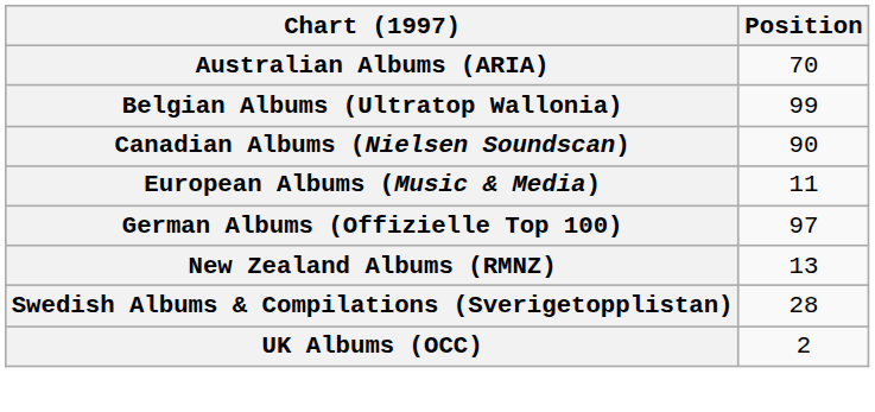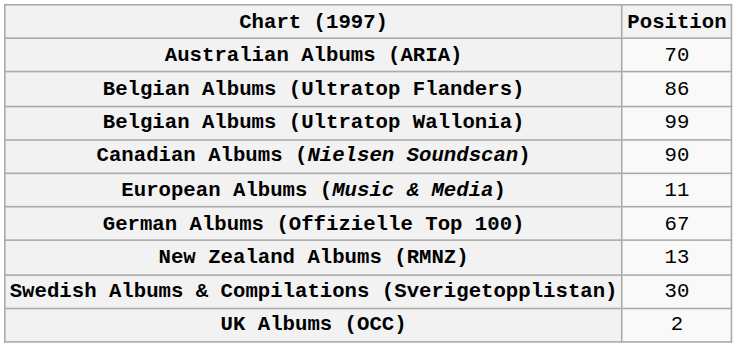 <table class="wikitable sortable plainrowheaders" style="text-align:center">
 <tr>
 <th scope="column">Chart (1997)</th>
 <th scope="column">Position</th>
 </tr>
 <tr>
 <th scope="row">Australian Albums (ARIA)</th>
 <td>70</td>
+</tr>
+<tr>
+<th scope="row">Belgian Albums (Ultratop Flanders)</th>
+<td>86</td>
 </tr>
 <tr>
 <th scope="row">Belgian Albums (Ultratop Wallonia)</th>
 <td>99</td>
 </tr>
 <tr>
 <th scope="row">Canadian Albums (<em>Nielsen Soundscan</em>)</th>
 <td>90</td>
 </tr>
 <tr>
 <th scope="row">European Albums (<em>Music & Media</em>)</th>
 <td>11</td>
 </tr>
 <tr>
 <th scope="row">German Albums (Offizielle Top 100)</th>
-<td>97</td>
+<td>67</td>
 </tr>
 <tr>
 <th scope="row">New Zealand Albums (RMNZ)</th>
 <td>13</td>
 </tr>
 <tr>
 <th scope="row">Swedish Albums & Compilations (Sverigetopplistan)</th>
-<td>28</td>
+<td>30</td>
 </tr>
 <tr>
 <th scope="row">UK Albums (OCC)</th>
 <td>2</td>
 </tr>
 </table>
